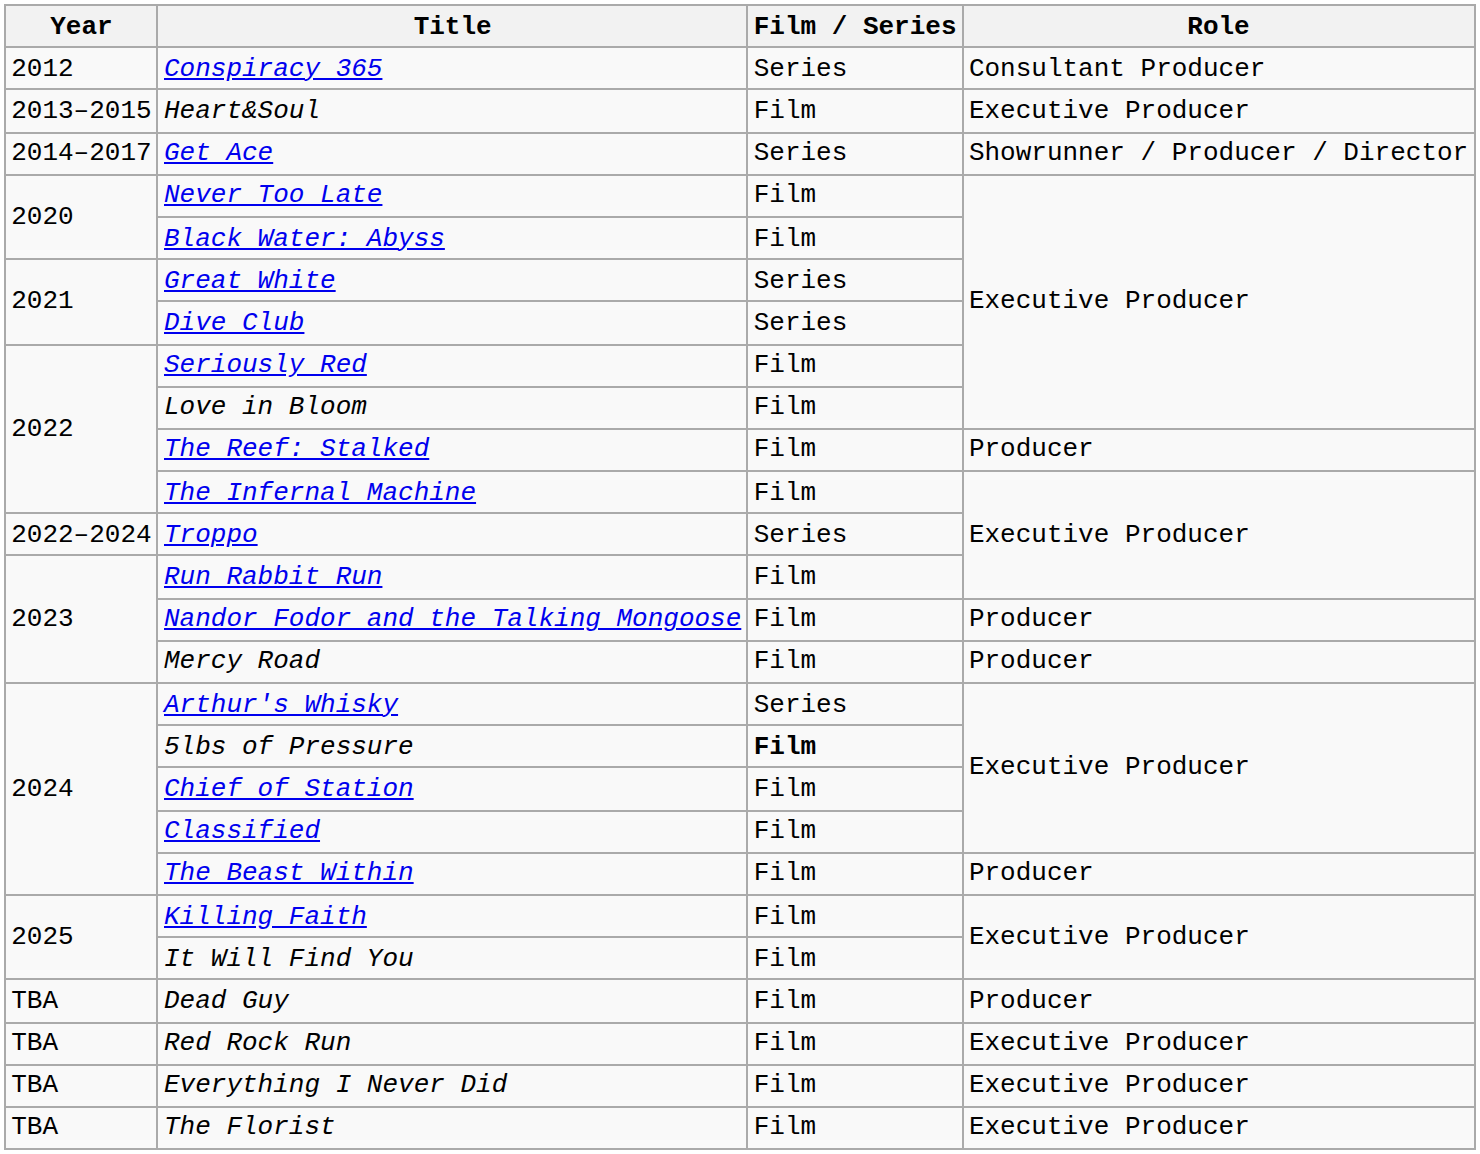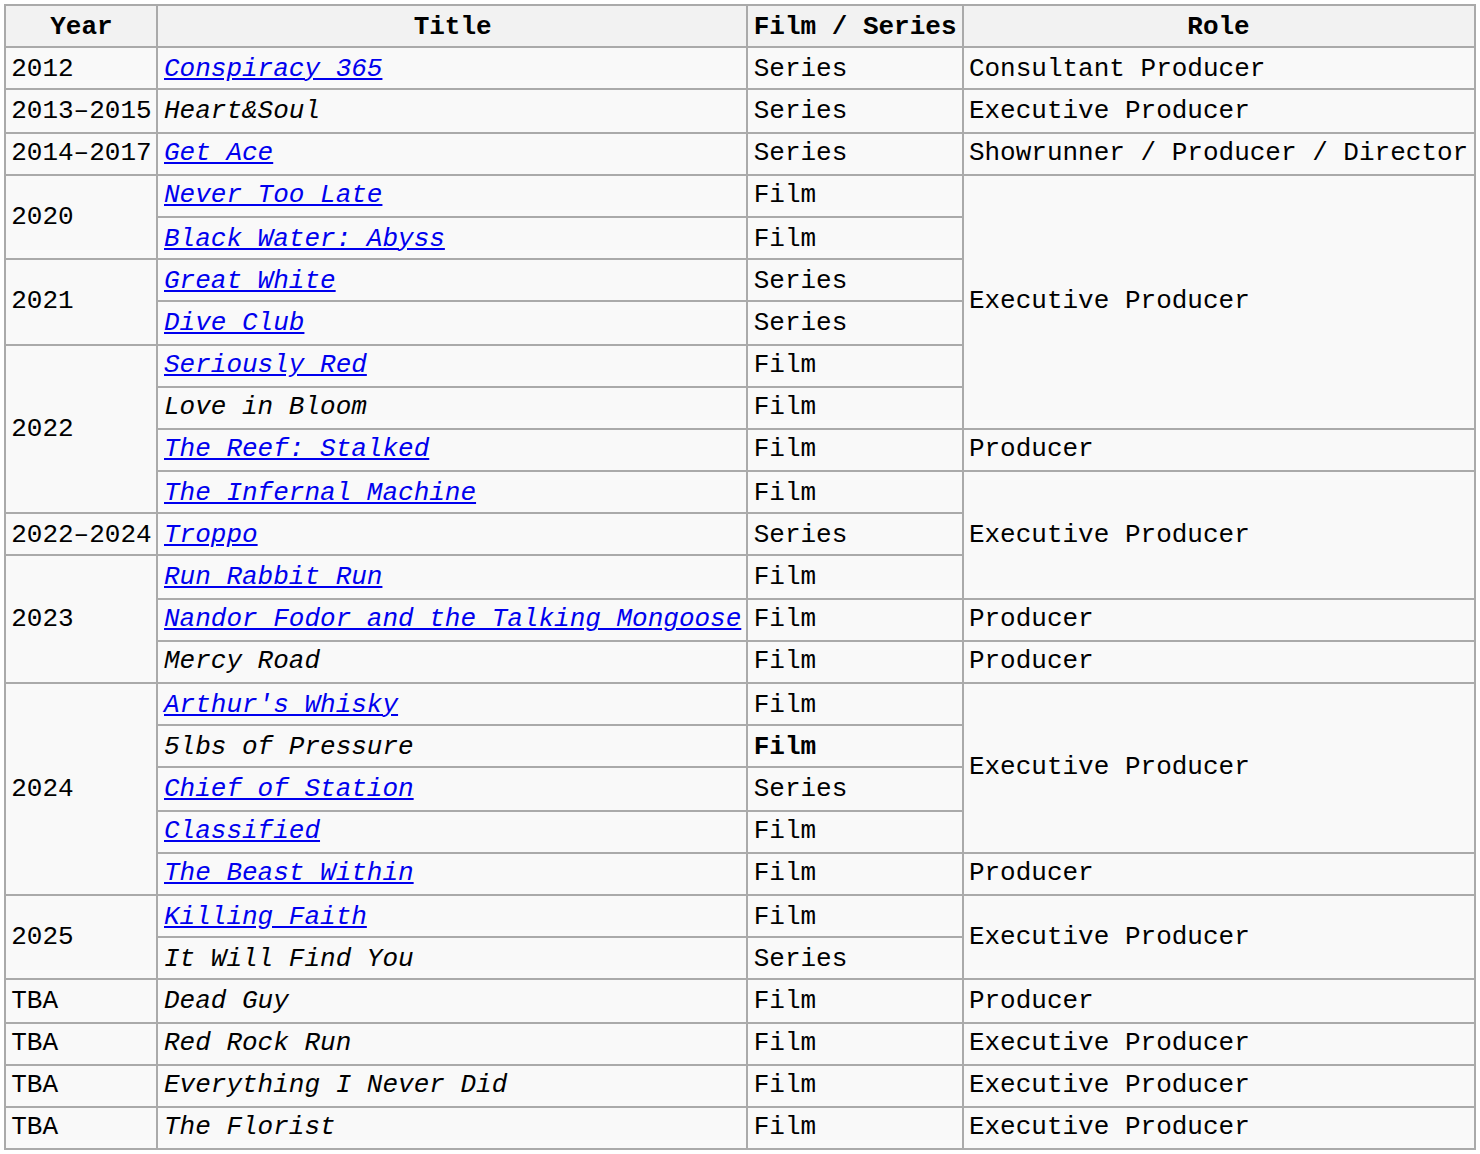 <table class="wikitable">
 <tr>
 <th>Year</th>
 <th>Title</th>
 <th>Film / Series</th>
 <th>Role</th>
 </tr>
 <tr>
 <td>2012</td>
 <td><em><a href='#'>Conspiracy 365</a></em></td>
 <td>Series</td>
 <td>Consultant Producer</td>
 </tr>
 <tr>
 <td>2013–2015</td>
 <td><em>Heart&Soul</em></td>
-<td>Film</td>
+<td>Series</td>
 <td>Executive Producer</td>
 </tr>
 <tr>
 <td>2014–2017</td>
 <td><em><a href='#'>Get Ace</a></em></td>
 <td>Series</td>
 <td>Showrunner / Producer / Director</td>
 </tr>
 <tr>
 <td rowspan="2">2020</td>
 <td><a href='#'><em>Never Too Late</em></a></td>
 <td>Film</td>
 <td rowspan="6">Executive Producer</td>
 </tr>
 <tr>
 <td><em><a href='#'>Black Water: Abyss</a></em></td>
 <td>Film</td>
 </tr>
 <tr>
 <td rowspan="2">2021</td>
 <td><a href='#'><em>Great White</em></a></td>
 <td>Series</td>
 </tr>
 <tr>
 <td><em><a href='#'>Dive Club</a></em></td>
 <td>Series</td>
 </tr>
 <tr>
 <td rowspan="4">2022</td>
 <td><em><a href='#'>Seriously Red</a></em></td>
 <td>Film</td>
 </tr>
 <tr>
 <td><em>Love in Bloom</em></td>
 <td>Film</td>
 </tr>
 <tr>
 <td><em><a href='#'>The Reef: Stalked</a></em></td>
 <td>Film</td>
 <td>Producer</td>
 </tr>
 <tr>
 <td><em><a href='#'>The Infernal Machine</a></em></td>
 <td>Film</td>
 <td rowspan="3">Executive Producer</td>
 </tr>
 <tr>
 <td>2022–2024</td>
 <td><em><a href='#'>Troppo</a></em></td>
 <td>Series</td>
 </tr>
 <tr>
 <td rowspan="3">2023</td>
 <td><em><a href='#'>Run Rabbit Run</a></em></td>
 <td>Film</td>
 </tr>
 <tr>
 <td><em><a href='#'>Nandor Fodor and the Talking Mongoose</a></em></td>
 <td>Film</td>
 <td>Producer</td>
 </tr>
 <tr>
 <td><em>Mercy Road</em></td>
 <td>Film</td>
 <td>Producer</td>
 </tr>
 <tr>
 <td rowspan="5">2024</td>
 <td><em><a href='#'>Arthur's Whisky</a></em></td>
-<td>Series</td>
+<td>Film</td>
 <td rowspan="4">Executive Producer</td>
 </tr>
 <tr>
 <td><em>5lbs of Pressure</em></td>
 <td><strong>Film</strong></td>
 </tr>
 <tr>
 <td><em><a href='#'>Chief of Station</a></em></td>
-<td>Film</td>
+<td>Series</td>
 </tr>
 <tr>
 <td><em><a href='#'>Classified</a></em></td>
 <td>Film</td>
 </tr>
 <tr>
 <td><em><a href='#'>The Beast Within</a></em></td>
 <td>Film</td>
 <td>Producer</td>
 </tr>
 <tr>
 <td rowspan="2">2025</td>
 <td><em><a href='#'>Killing Faith</a></em></td>
 <td>Film</td>
 <td rowspan="2">Executive Producer</td>
 </tr>
 <tr>
 <td><em>It Will Find You</em></td>
-<td>Film</td>
+<td>Series</td>
 </tr>
 <tr>
 <td>TBA</td>
 <td><em>Dead Guy</em></td>
 <td>Film</td>
 <td>Producer</td>
 </tr>
 <tr>
 <td>TBA</td>
 <td><em>Red Rock Run</em></td>
 <td>Film</td>
 <td>Executive Producer</td>
 </tr>
 <tr>
 <td>TBA</td>
 <td><em>Everything I Never Did</em></td>
 <td>Film</td>
 <td>Executive Producer</td>
 </tr>
 <tr>
 <td>TBA</td>
 <td><em>The Florist</em></td>
 <td>Film</td>
 <td>Executive Producer</td>
 </tr>
 </table>
